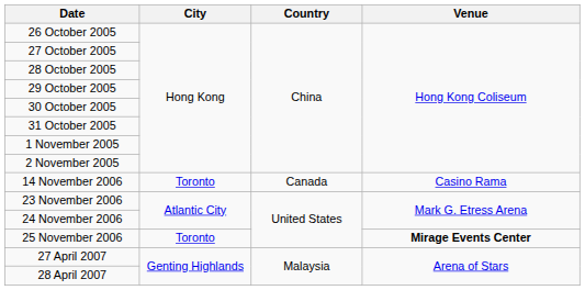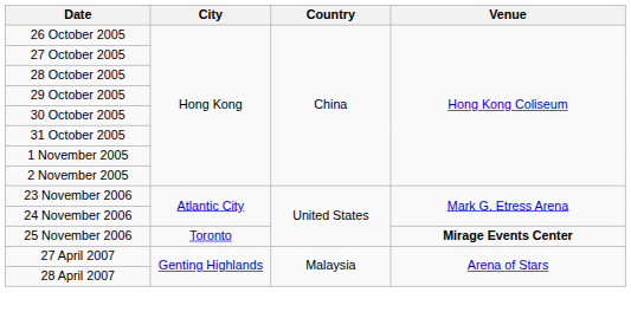 <table class="wikitable" style="text-align:center;">
 <tr>
 <th scope="col" style="width:11em;">Date</th>
 <th scope="col" style="width:9em;">City</th>
 <th scope="col" style="width:9em;">Country</th>
 <th scope="col" style="width:18em;">Venue</th>
 </tr>
 <tr>
 <td>26 October 2005</td>
 <td rowspan="8">Hong Kong</td>
 <td rowspan="8">China</td>
 <td rowspan="8"><a href='#'>Hong Kong Coliseum</a></td>
 </tr>
 <tr>
 <td>27 October 2005</td>
 </tr>
 <tr>
 <td>28 October 2005</td>
 </tr>
 <tr>
 <td>29 October 2005</td>
 </tr>
 <tr>
 <td>30 October 2005</td>
 </tr>
 <tr>
 <td>31 October 2005</td>
 </tr>
 <tr>
 <td>1 November 2005</td>
 </tr>
 <tr>
 <td>2 November 2005</td>
 </tr>
 <tr>
-<td>14 November 2006</td>
-<td><a href='#'>Toronto</a></td>
-<td>Canada</td>
-<td><a href='#'>Casino Rama</a></td>
-</tr>
-<tr>
 <td>23 November 2006</td>
 <td rowspan="2"><a href='#'>Atlantic City</a></td>
 <td rowspan="3">United States</td>
 <td rowspan="2"><a href='#'>Mark G. Etress Arena</a></td>
 </tr>
 <tr>
 <td>24 November 2006</td>
 </tr>
 <tr>
 <td>25 November 2006</td>
 <td><a href='#'>Toronto</a></td>
 <td><strong>Mirage Events Center</strong></td>
 </tr>
 <tr>
 <td>27 April 2007</td>
 <td rowspan="2"><a href='#'>Genting Highlands</a></td>
 <td rowspan="2">Malaysia</td>
 <td rowspan="2"><a href='#'>Arena of Stars</a></td>
 </tr>
 <tr>
 <td>28 April 2007</td>
 </tr>
 </table>
